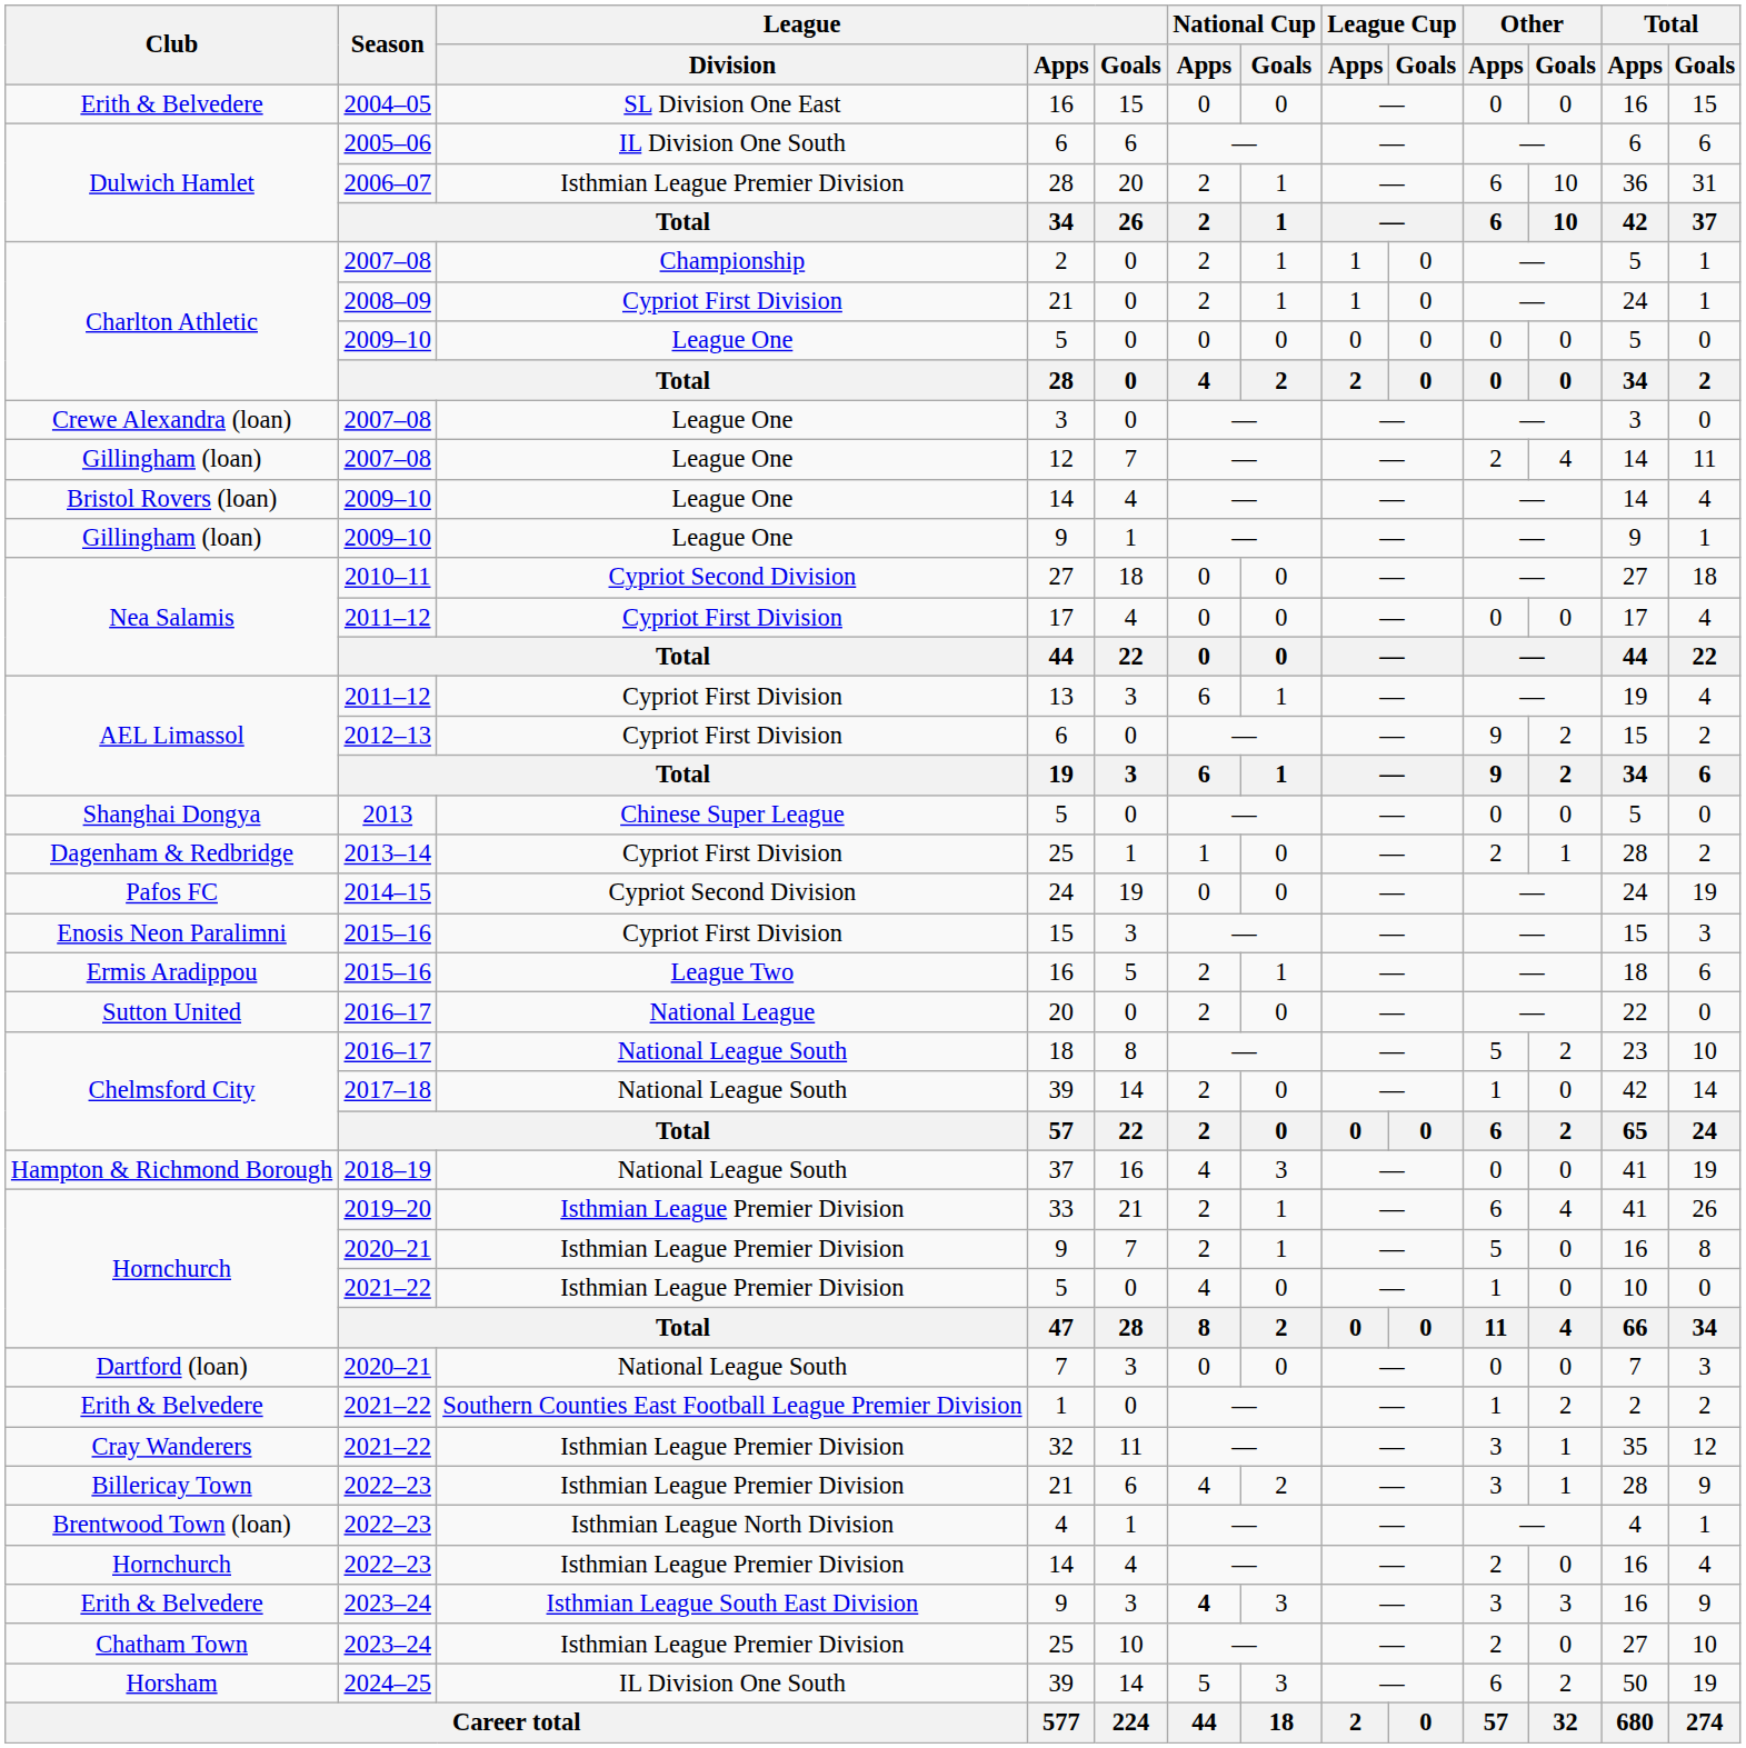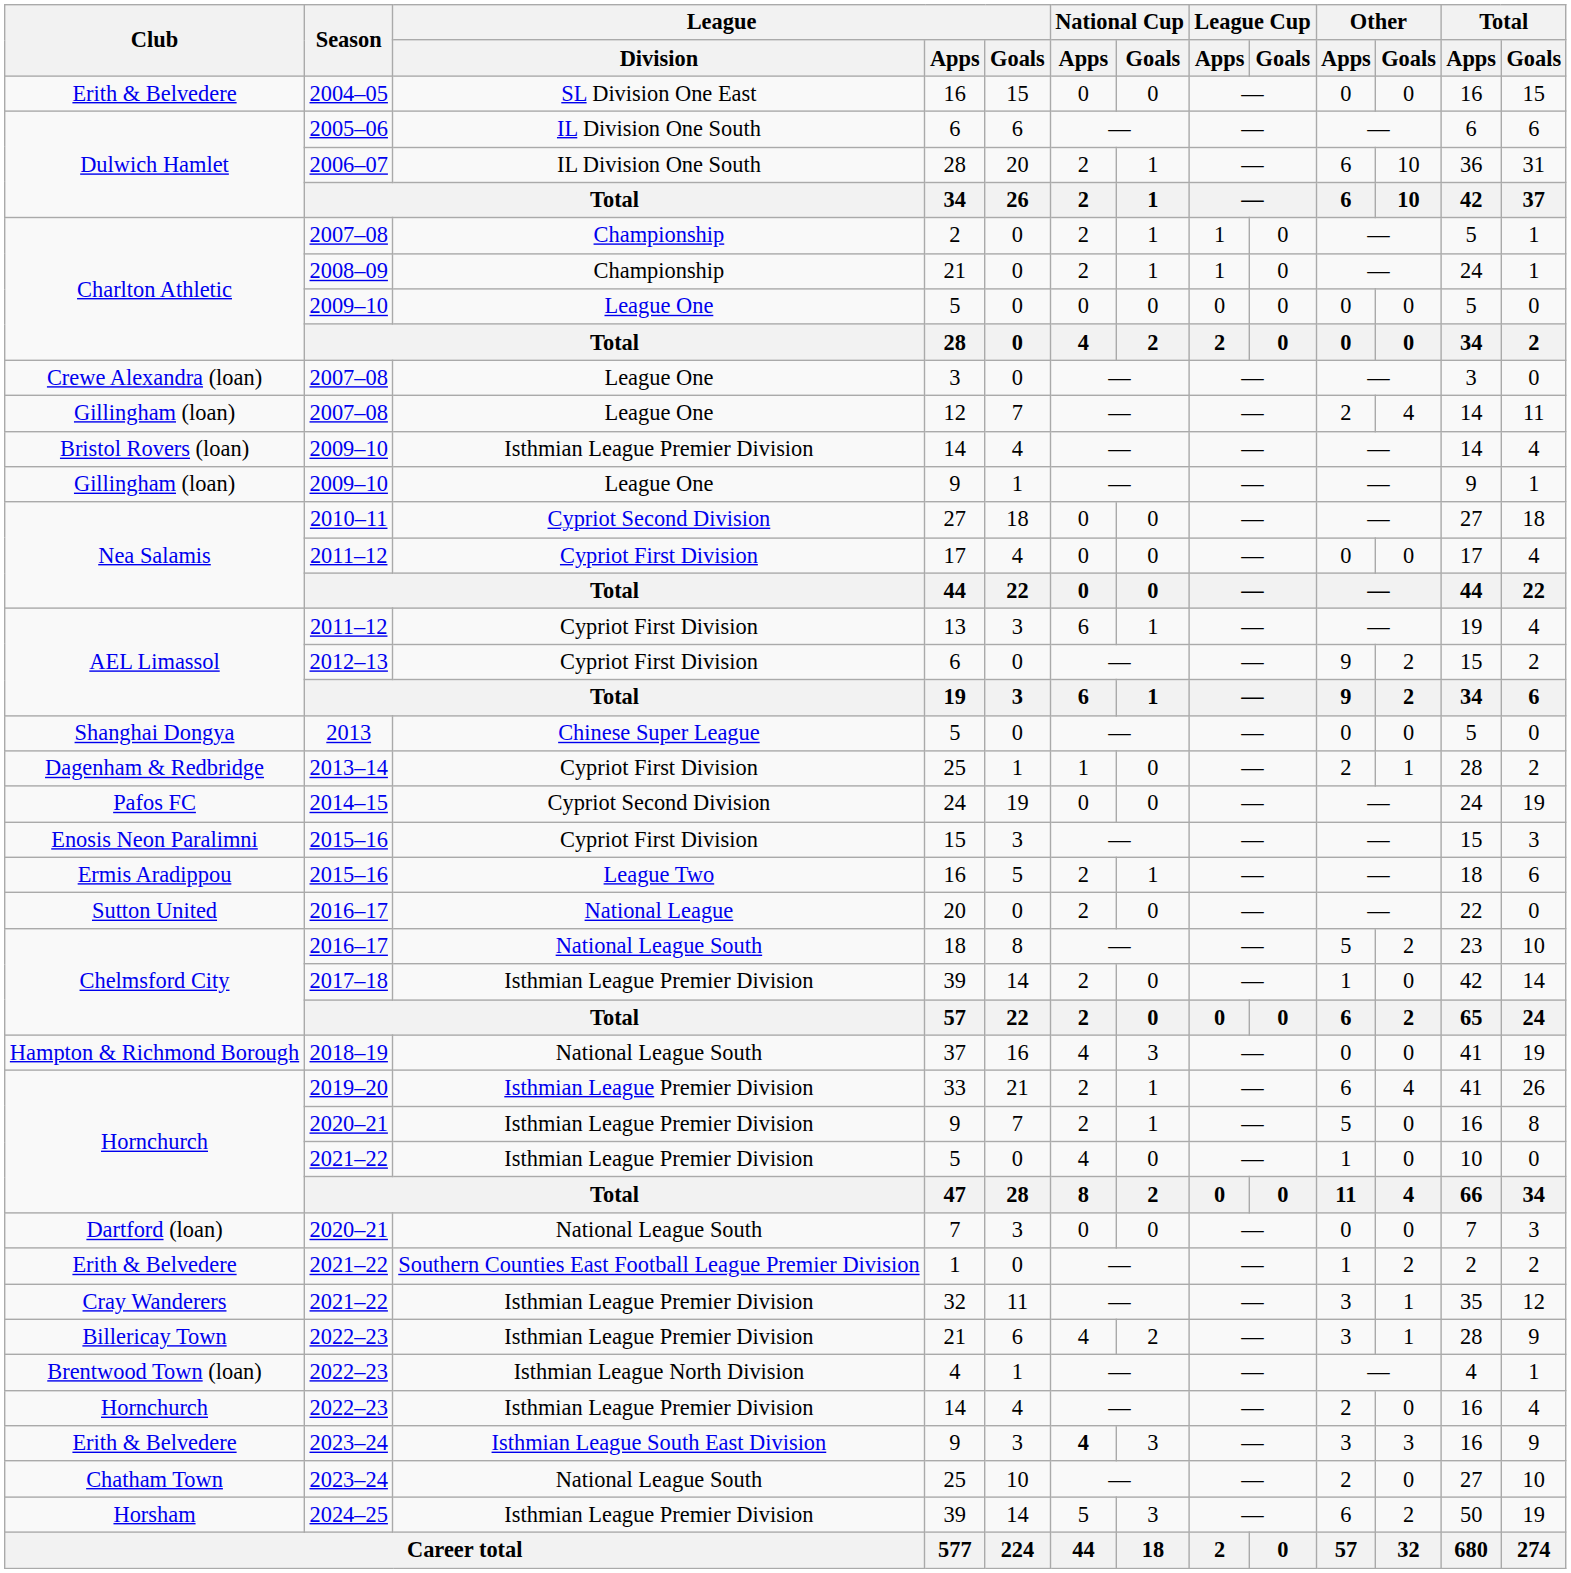 <table class="wikitable" style="text-align: center">
 <tr>
 <th rowspan="2">Club</th>
 <th rowspan="2">Season</th>
 <th colspan="3">League</th>
 <th colspan="2">National Cup</th>
 <th colspan="2">League Cup</th>
 <th colspan="2">Other</th>
 <th colspan="2">Total</th>
 </tr>
 <tr>
 <th>Division</th>
 <th>Apps</th>
 <th>Goals</th>
 <th>Apps</th>
 <th>Goals</th>
 <th>Apps</th>
 <th>Goals</th>
 <th>Apps</th>
 <th>Goals</th>
 <th>Apps</th>
 <th>Goals</th>
 </tr>
 <tr>
 <td><a href='#'>Erith & Belvedere</a></td>
 <td><a href='#'>2004–05</a></td>
 <td><a href='#'>SL</a> Division One East</td>
 <td>16</td>
 <td>15</td>
 <td>0</td>
 <td>0</td>
 <td colspan="2">—</td>
 <td>0</td>
 <td>0</td>
 <td>16</td>
 <td>15</td>
 </tr>
 <tr>
 <td rowspan="3"><a href='#'>Dulwich Hamlet</a></td>
 <td><a href='#'>2005–06</a></td>
 <td><a href='#'>IL</a> Division One South</td>
 <td>6</td>
 <td>6</td>
 <td colspan="2">—</td>
 <td colspan="2">—</td>
 <td colspan="2">—</td>
 <td>6</td>
 <td>6</td>
 </tr>
 <tr>
 <td><a href='#'>2006–07</a></td>
-<td>Isthmian League Premier Division</td>
+<td>IL Division One South</td>
 <td>28</td>
 <td>20</td>
 <td>2</td>
 <td>1</td>
 <td colspan="2">—</td>
 <td>6</td>
 <td>10</td>
 <td>36</td>
 <td>31</td>
 </tr>
 <tr>
 <th colspan="2">Total</th>
 <th>34</th>
 <th>26</th>
 <th>2</th>
 <th>1</th>
 <th colspan="2">—</th>
 <th>6</th>
 <th>10</th>
 <th>42</th>
 <th>37</th>
 </tr>
 <tr>
 <td rowspan="4"><a href='#'>Charlton Athletic</a></td>
 <td><a href='#'>2007–08</a></td>
 <td><a href='#'>Championship</a></td>
 <td>2</td>
 <td>0</td>
 <td>2</td>
 <td>1</td>
 <td>1</td>
 <td>0</td>
 <td colspan="2">—</td>
 <td>5</td>
 <td>1</td>
 </tr>
 <tr>
 <td><a href='#'>2008–09</a></td>
-<td><a href='#'>Cypriot First Division</a></td>
+<td>Championship</td>
 <td>21</td>
 <td>0</td>
 <td>2</td>
 <td>1</td>
 <td>1</td>
 <td>0</td>
 <td colspan="2">—</td>
 <td>24</td>
 <td>1</td>
 </tr>
 <tr>
 <td><a href='#'>2009–10</a></td>
 <td><a href='#'>League One</a></td>
 <td>5</td>
 <td>0</td>
 <td>0</td>
 <td>0</td>
 <td>0</td>
 <td>0</td>
 <td>0</td>
 <td>0</td>
 <td>5</td>
 <td>0</td>
 </tr>
 <tr>
 <th colspan="2">Total</th>
 <th>28</th>
 <th>0</th>
 <th>4</th>
 <th>2</th>
 <th>2</th>
 <th>0</th>
 <th>0</th>
 <th>0</th>
 <th>34</th>
 <th>2</th>
 </tr>
 <tr>
 <td><a href='#'>Crewe Alexandra</a> (loan)</td>
 <td><a href='#'>2007–08</a></td>
 <td>League One</td>
 <td>3</td>
 <td>0</td>
 <td colspan="2">—</td>
 <td colspan="2">—</td>
 <td colspan="2">—</td>
 <td>3</td>
 <td>0</td>
 </tr>
 <tr>
 <td><a href='#'>Gillingham</a> (loan)</td>
 <td><a href='#'>2007–08</a></td>
 <td>League One</td>
 <td>12</td>
 <td>7</td>
 <td colspan="2">—</td>
 <td colspan="2">—</td>
 <td>2</td>
 <td>4</td>
 <td>14</td>
 <td>11</td>
 </tr>
 <tr>
 <td><a href='#'>Bristol Rovers</a> (loan)</td>
 <td><a href='#'>2009–10</a></td>
-<td>League One</td>
+<td>Isthmian League Premier Division</td>
 <td>14</td>
 <td>4</td>
 <td colspan="2">—</td>
 <td colspan="2">—</td>
 <td colspan="2">—</td>
 <td>14</td>
 <td>4</td>
 </tr>
 <tr>
 <td><a href='#'>Gillingham</a> (loan)</td>
 <td><a href='#'>2009–10</a></td>
 <td>League One</td>
 <td>9</td>
 <td>1</td>
 <td colspan="2">—</td>
 <td colspan="2">—</td>
 <td colspan="2">—</td>
 <td>9</td>
 <td>1</td>
 </tr>
 <tr>
 <td rowspan="3"><a href='#'>Nea Salamis</a></td>
 <td><a href='#'>2010–11</a></td>
 <td><a href='#'>Cypriot Second Division</a></td>
 <td>27</td>
 <td>18</td>
 <td>0</td>
 <td>0</td>
 <td colspan="2">—</td>
 <td colspan="2">—</td>
 <td>27</td>
 <td>18</td>
 </tr>
 <tr>
 <td><a href='#'>2011–12</a></td>
 <td><a href='#'>Cypriot First Division</a></td>
 <td>17</td>
 <td>4</td>
 <td>0</td>
 <td>0</td>
 <td colspan="2">—</td>
 <td>0</td>
 <td>0</td>
 <td>17</td>
 <td>4</td>
 </tr>
 <tr>
 <th colspan="2">Total</th>
 <th>44</th>
 <th>22</th>
 <th>0</th>
 <th>0</th>
 <th colspan="2">—</th>
 <th colspan="2">—</th>
 <th>44</th>
 <th>22</th>
 </tr>
 <tr>
 <td rowspan="3"><a href='#'>AEL Limassol</a></td>
 <td><a href='#'>2011–12</a></td>
 <td>Cypriot First Division</td>
 <td>13</td>
 <td>3</td>
 <td>6</td>
 <td>1</td>
 <td colspan="2">—</td>
 <td colspan="2">—</td>
 <td>19</td>
 <td>4</td>
 </tr>
 <tr>
 <td><a href='#'>2012–13</a></td>
 <td>Cypriot First Division</td>
 <td>6</td>
 <td>0</td>
 <td colspan="2">—</td>
 <td colspan="2">—</td>
 <td>9</td>
 <td>2</td>
 <td>15</td>
 <td>2</td>
 </tr>
 <tr>
 <th colspan="2">Total</th>
 <th>19</th>
 <th>3</th>
 <th>6</th>
 <th>1</th>
 <th colspan="2">—</th>
 <th>9</th>
 <th>2</th>
 <th>34</th>
 <th>6</th>
 </tr>
 <tr>
 <td><a href='#'>Shanghai Dongya</a></td>
 <td><a href='#'>2013</a></td>
 <td><a href='#'>Chinese Super League</a></td>
 <td>5</td>
 <td>0</td>
 <td colspan="2">—</td>
 <td colspan="2">—</td>
 <td>0</td>
 <td>0</td>
 <td>5</td>
 <td>0</td>
 </tr>
 <tr>
 <td><a href='#'>Dagenham & Redbridge</a></td>
 <td><a href='#'>2013–14</a></td>
 <td>Cypriot First Division</td>
 <td>25</td>
 <td>1</td>
 <td>1</td>
 <td>0</td>
 <td colspan="2">—</td>
 <td>2</td>
 <td>1</td>
 <td>28</td>
 <td>2</td>
 </tr>
 <tr>
 <td><a href='#'>Pafos FC</a></td>
 <td><a href='#'>2014–15</a></td>
 <td>Cypriot Second Division</td>
 <td>24</td>
 <td>19</td>
 <td>0</td>
 <td>0</td>
 <td colspan="2">—</td>
 <td colspan="2">—</td>
 <td>24</td>
 <td>19</td>
 </tr>
 <tr>
 <td><a href='#'>Enosis Neon Paralimni</a></td>
 <td><a href='#'>2015–16</a></td>
 <td>Cypriot First Division</td>
 <td>15</td>
 <td>3</td>
 <td colspan="2">—</td>
 <td colspan="2">—</td>
 <td colspan="2">—</td>
 <td>15</td>
 <td>3</td>
 </tr>
 <tr>
 <td><a href='#'>Ermis Aradippou</a></td>
 <td><a href='#'>2015–16</a></td>
 <td><a href='#'>League Two</a></td>
 <td>16</td>
 <td>5</td>
 <td>2</td>
 <td>1</td>
 <td colspan="2">—</td>
 <td colspan="2">—</td>
 <td>18</td>
 <td>6</td>
 </tr>
 <tr>
 <td><a href='#'>Sutton United</a></td>
 <td><a href='#'>2016–17</a></td>
 <td><a href='#'>National League</a></td>
 <td>20</td>
 <td>0</td>
 <td>2</td>
 <td>0</td>
 <td colspan="2">—</td>
 <td colspan="2">—</td>
 <td>22</td>
 <td>0</td>
 </tr>
 <tr>
 <td rowspan="3"><a href='#'>Chelmsford City</a></td>
 <td><a href='#'>2016–17</a></td>
 <td><a href='#'>National League South</a></td>
 <td>18</td>
 <td>8</td>
 <td colspan="2">—</td>
 <td colspan="2">—</td>
 <td>5</td>
 <td>2</td>
 <td>23</td>
 <td>10</td>
 </tr>
 <tr>
 <td><a href='#'>2017–18</a></td>
-<td>National League South</td>
+<td>Isthmian League Premier Division</td>
 <td>39</td>
 <td>14</td>
 <td>2</td>
 <td>0</td>
 <td colspan="2">—</td>
 <td>1</td>
 <td>0</td>
 <td>42</td>
 <td>14</td>
 </tr>
 <tr>
 <th colspan="2">Total</th>
 <th>57</th>
 <th>22</th>
 <th>2</th>
 <th>0</th>
 <th>0</th>
 <th>0</th>
 <th>6</th>
 <th>2</th>
 <th>65</th>
 <th>24</th>
 </tr>
 <tr>
 <td rowspan="1"><a href='#'>Hampton & Richmond Borough</a></td>
 <td><a href='#'>2018–19</a></td>
 <td>National League South</td>
 <td>37</td>
 <td>16</td>
 <td>4</td>
 <td>3</td>
 <td colspan="2">—</td>
 <td>0</td>
 <td>0</td>
 <td>41</td>
 <td>19</td>
 </tr>
 <tr>
 <td rowspan="4"><a href='#'>Hornchurch</a></td>
 <td><a href='#'>2019–20</a></td>
 <td><a href='#'>Isthmian League</a> Premier Division</td>
 <td>33</td>
 <td>21</td>
 <td>2</td>
 <td>1</td>
 <td colspan="2">—</td>
 <td>6</td>
 <td>4</td>
 <td>41</td>
 <td>26</td>
 </tr>
 <tr>
 <td><a href='#'>2020–21</a></td>
 <td>Isthmian League Premier Division</td>
 <td>9</td>
 <td>7</td>
 <td>2</td>
 <td>1</td>
 <td colspan="2">—</td>
 <td>5</td>
 <td>0</td>
 <td>16</td>
 <td>8</td>
 </tr>
 <tr>
 <td><a href='#'>2021–22</a></td>
 <td>Isthmian League Premier Division</td>
 <td>5</td>
 <td>0</td>
 <td>4</td>
 <td>0</td>
 <td colspan="2">—</td>
 <td>1</td>
 <td>0</td>
 <td>10</td>
 <td>0</td>
 </tr>
 <tr>
 <th colspan="2">Total</th>
 <th>47</th>
 <th>28</th>
 <th>8</th>
 <th>2</th>
 <th>0</th>
 <th>0</th>
 <th>11</th>
 <th>4</th>
 <th>66</th>
 <th>34</th>
 </tr>
 <tr>
 <td rowspan="1"><a href='#'>Dartford</a> (loan)</td>
 <td><a href='#'>2020–21</a></td>
 <td>National League South</td>
 <td>7</td>
 <td>3</td>
 <td>0</td>
 <td>0</td>
 <td colspan="2">—</td>
 <td>0</td>
 <td>0</td>
 <td>7</td>
 <td>3</td>
 </tr>
 <tr>
 <td><a href='#'>Erith & Belvedere</a></td>
 <td><a href='#'>2021–22</a></td>
 <td><a href='#'>Southern Counties East Football League Premier Division</a></td>
 <td>1</td>
 <td>0</td>
 <td colspan="2">—</td>
 <td colspan="2">—</td>
 <td>1</td>
 <td>2</td>
 <td>2</td>
 <td>2</td>
 </tr>
 <tr>
 <td><a href='#'>Cray Wanderers</a></td>
 <td><a href='#'>2021–22</a></td>
 <td>Isthmian League Premier Division</td>
 <td>32</td>
 <td>11</td>
 <td colspan="2">—</td>
 <td colspan="2">—</td>
 <td>3</td>
 <td>1</td>
 <td>35</td>
 <td>12</td>
 </tr>
 <tr>
 <td><a href='#'>Billericay Town</a></td>
 <td><a href='#'>2022–23</a></td>
 <td>Isthmian League Premier Division</td>
 <td>21</td>
 <td>6</td>
 <td>4</td>
 <td>2</td>
 <td colspan="2">—</td>
 <td>3</td>
 <td>1</td>
 <td>28</td>
 <td>9</td>
 </tr>
 <tr>
 <td><a href='#'>Brentwood Town</a> (loan)</td>
 <td><a href='#'>2022–23</a></td>
 <td>Isthmian League North Division</td>
 <td>4</td>
 <td>1</td>
 <td colspan="2">—</td>
 <td colspan="2">—</td>
 <td colspan="2">—</td>
 <td>4</td>
 <td>1</td>
 </tr>
 <tr>
 <td><a href='#'>Hornchurch</a></td>
 <td><a href='#'>2022–23</a></td>
 <td>Isthmian League Premier Division</td>
 <td>14</td>
 <td>4</td>
 <td colspan="2">—</td>
 <td colspan="2">—</td>
 <td>2</td>
 <td>0</td>
 <td>16</td>
 <td>4</td>
 </tr>
 <tr>
 <td><a href='#'>Erith & Belvedere</a></td>
 <td><a href='#'>2023–24</a></td>
 <td><a href='#'>Isthmian League South East Division</a></td>
 <td>9</td>
 <td>3</td>
 <td><strong>4</strong></td>
 <td>3</td>
 <td colspan="2">—</td>
 <td>3</td>
 <td>3</td>
 <td>16</td>
 <td>9</td>
 </tr>
 <tr>
 <td><a href='#'>Chatham Town</a></td>
 <td><a href='#'>2023–24</a></td>
-<td>Isthmian League Premier Division</td>
+<td>National League South</td>
 <td>25</td>
 <td>10</td>
 <td colspan="2">—</td>
 <td colspan="2">—</td>
 <td>2</td>
 <td>0</td>
 <td>27</td>
 <td>10</td>
 </tr>
 <tr>
 <td><a href='#'>Horsham</a></td>
 <td><a href='#'>2024–25</a></td>
-<td>IL Division One South</td>
+<td>Isthmian League Premier Division</td>
 <td>39</td>
 <td>14</td>
 <td>5</td>
 <td>3</td>
 <td colspan="2">—</td>
 <td>6</td>
 <td>2</td>
 <td>50</td>
 <td>19</td>
 </tr>
 <tr>
 <th colspan="3">Career total</th>
 <th>577</th>
 <th>224</th>
 <th>44</th>
 <th>18</th>
 <th>2</th>
 <th>0</th>
 <th>57</th>
 <th>32</th>
 <th>680</th>
 <th>274</th>
 </tr>
 </table>
